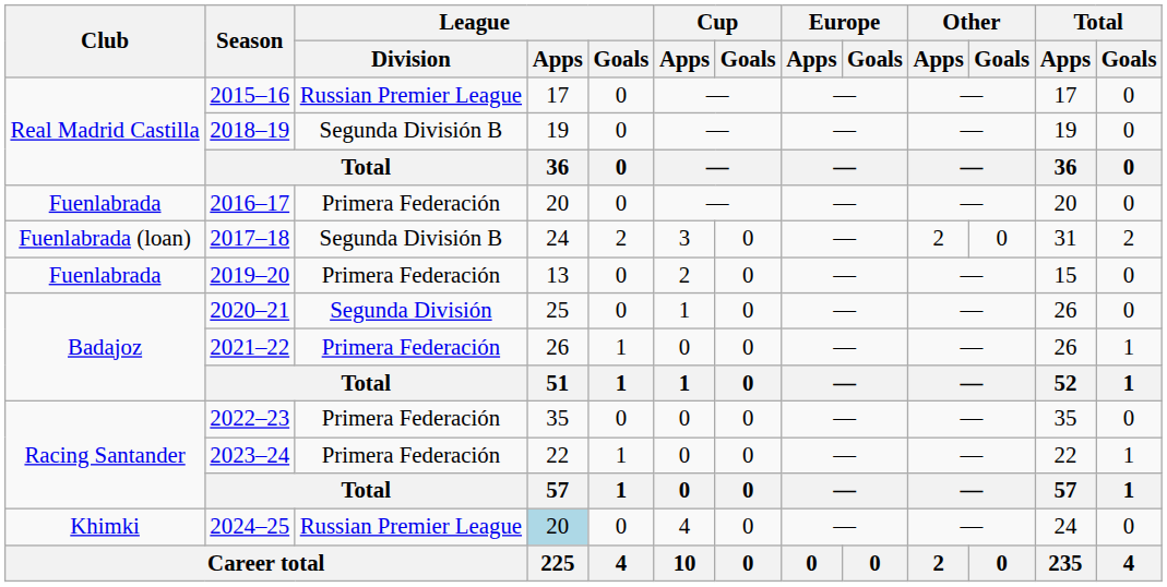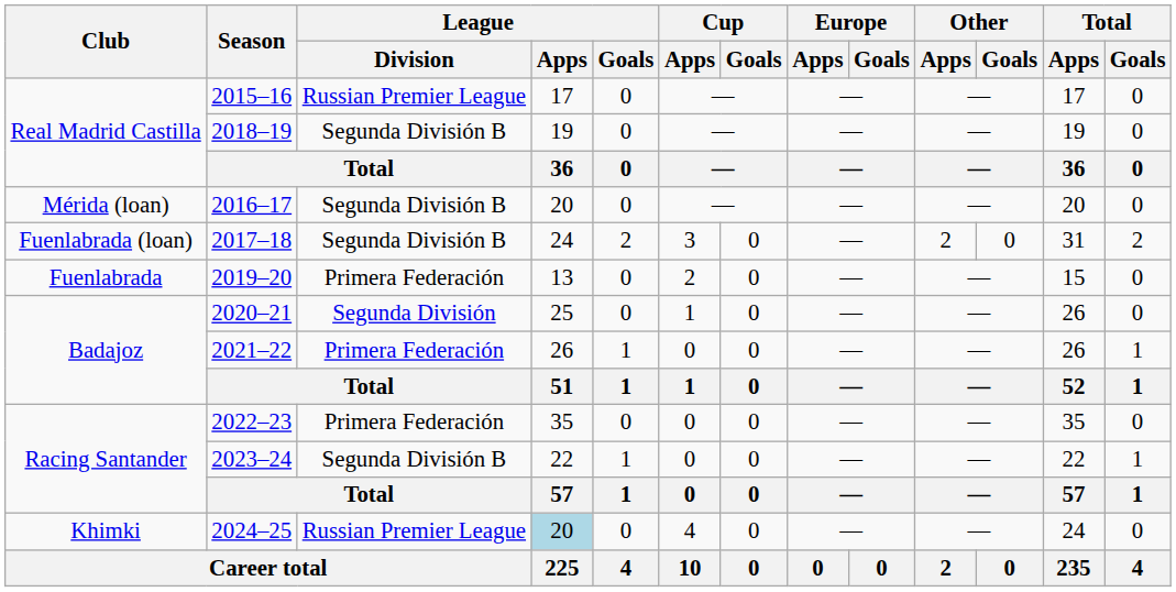 <table class="wikitable" style="text-align: center;">
 <tr>
 <th rowspan="2">Club</th>
 <th rowspan="2">Season</th>
 <th colspan="3">League</th>
 <th colspan="2">Cup</th>
 <th colspan="2">Europe</th>
 <th colspan="2">Other</th>
 <th colspan="2">Total</th>
 </tr>
 <tr>
 <th>Division</th>
 <th>Apps</th>
 <th>Goals</th>
 <th>Apps</th>
 <th>Goals</th>
 <th>Apps</th>
 <th>Goals</th>
 <th>Apps</th>
 <th>Goals</th>
 <th>Apps</th>
 <th>Goals</th>
 </tr>
 <tr>
 <td rowspan="3"><a href='#'>Real Madrid Castilla</a></td>
 <td><a href='#'>2015–16</a></td>
 <td><a href='#'>Russian Premier League</a></td>
 <td>17</td>
 <td>0</td>
 <td colspan="2">—</td>
 <td colspan="2">—</td>
 <td colspan="2">—</td>
 <td>17</td>
 <td>0</td>
 </tr>
 <tr>
 <td><a href='#'>2018–19</a></td>
 <td>Segunda División B</td>
 <td>19</td>
 <td>0</td>
 <td colspan="2">—</td>
 <td colspan="2">—</td>
 <td colspan="2">—</td>
 <td>19</td>
 <td>0</td>
 </tr>
 <tr>
 <th colspan="2">Total</th>
 <th>36</th>
 <th>0</th>
 <th colspan="2">—</th>
 <th colspan="2">—</th>
 <th colspan="2">—</th>
 <th>36</th>
 <th>0</th>
 </tr>
 <tr>
-<td><a href='#'>Fuenlabrada</a></td>
+<td><a href='#'>Mérida</a> (loan)</td>
 <td><a href='#'>2016–17</a></td>
-<td>Primera Federación</td>
+<td>Segunda División B</td>
 <td>20</td>
 <td>0</td>
 <td colspan="2">—</td>
 <td colspan="2">—</td>
 <td colspan="2">—</td>
 <td>20</td>
 <td>0</td>
 </tr>
 <tr>
 <td><a href='#'>Fuenlabrada</a> (loan)</td>
 <td><a href='#'>2017–18</a></td>
 <td>Segunda División B</td>
 <td>24</td>
 <td>2</td>
 <td>3</td>
 <td>0</td>
 <td colspan="2">—</td>
 <td>2</td>
 <td>0</td>
 <td>31</td>
 <td>2</td>
 </tr>
 <tr>
 <td><a href='#'>Fuenlabrada</a></td>
 <td><a href='#'>2019–20</a></td>
 <td>Primera Federación</td>
 <td>13</td>
 <td>0</td>
 <td>2</td>
 <td>0</td>
 <td colspan="2">—</td>
 <td colspan="2">—</td>
 <td>15</td>
 <td>0</td>
 </tr>
 <tr>
 <td rowspan="3"><a href='#'>Badajoz</a></td>
 <td><a href='#'>2020–21</a></td>
 <td><a href='#'>Segunda División</a></td>
 <td>25</td>
 <td>0</td>
 <td>1</td>
 <td>0</td>
 <td colspan="2">—</td>
 <td colspan="2">—</td>
 <td>26</td>
 <td>0</td>
 </tr>
 <tr>
 <td><a href='#'>2021–22</a></td>
 <td><a href='#'>Primera Federación</a></td>
 <td>26</td>
 <td>1</td>
 <td>0</td>
 <td>0</td>
 <td colspan="2">—</td>
 <td colspan="2">—</td>
 <td>26</td>
 <td>1</td>
 </tr>
 <tr>
 <th colspan="2">Total</th>
 <th>51</th>
 <th>1</th>
 <th>1</th>
 <th>0</th>
 <th colspan="2">—</th>
 <th colspan="2">—</th>
 <th>52</th>
 <th>1</th>
 </tr>
 <tr>
 <td rowspan="3"><a href='#'>Racing Santander</a></td>
 <td><a href='#'>2022–23</a></td>
 <td>Primera Federación</td>
 <td>35</td>
 <td>0</td>
 <td>0</td>
 <td>0</td>
 <td colspan="2">—</td>
 <td colspan="2">—</td>
 <td>35</td>
 <td>0</td>
 </tr>
 <tr>
 <td><a href='#'>2023–24</a></td>
-<td>Primera Federación</td>
+<td>Segunda División B</td>
 <td>22</td>
 <td>1</td>
 <td>0</td>
 <td>0</td>
 <td colspan="2">—</td>
 <td colspan="2">—</td>
 <td>22</td>
 <td>1</td>
 </tr>
 <tr>
 <th colspan="2">Total</th>
 <th>57</th>
 <th>1</th>
 <th>0</th>
 <th>0</th>
 <th colspan="2">—</th>
 <th colspan="2">—</th>
 <th>57</th>
 <th>1</th>
 </tr>
 <tr>
 <td><a href='#'>Khimki</a></td>
 <td><a href='#'>2024–25</a></td>
 <td><a href='#'>Russian Premier League</a></td>
 <td style="background: lightblue;">20</td>
 <td>0</td>
 <td>4</td>
 <td>0</td>
 <td colspan="2">—</td>
 <td colspan="2">—</td>
 <td>24</td>
 <td>0</td>
 </tr>
 <tr>
 <th colspan="3">Career total</th>
 <th>225</th>
 <th>4</th>
 <th>10</th>
 <th>0</th>
 <th>0</th>
 <th>0</th>
 <th>2</th>
 <th>0</th>
 <th>235</th>
 <th>4</th>
 </tr>
 </table>
